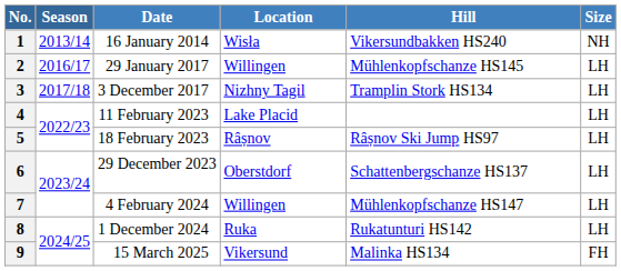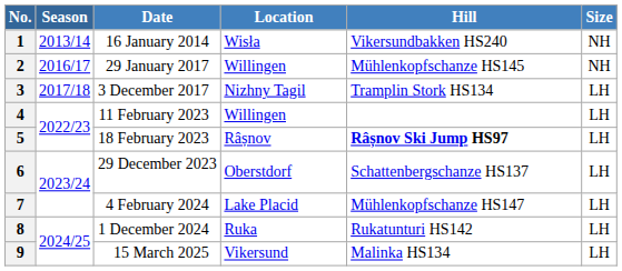 <table class="wikitable sortable" style="font-size:86%; line-height:15px; text-align:left; border:grey solid 1px; border-collapse:collapse; background:#ffffff;">
 <tr style="background:#efefef;">
 <th style="background-color:#369; color:white; width:10px;">No.</th>
 <th style="background-color:#369; color:white;  width:30px;">Season</th>
 <th style="background-color:#4180be; color:white; width:105px;">Date</th>
 <th style="background-color:#4180be; color:white; width:105px;">Location</th>
 <th style="background-color:#4180be; color:white; width:200px;">Hill</th>
 <th style="background-color:#4180be; color:white; width:25px;">Size</th>
 </tr>
 <tr>
 <th scope=row style="text-align:center;">1</th>
 <td align=center><a href='#'>2013/14</a></td>
 <td align=right>16 January 2014  </td>
 <td> <a href='#'>Wisła</a></td>
 <td><a href='#'>Vikersundbakken</a> HS240</td>
 <td align=center>NH</td>
 </tr>
 <tr>
 <th scope=row style="text-align:center;">2</th>
 <td align=center><a href='#'>2016/17</a></td>
 <td align=right>29 January 2017  </td>
 <td> <a href='#'>Willingen</a></td>
 <td><a href='#'>Mühlenkopfschanze</a> HS145</td>
-<td align=center>LH</td>
+<td align=center>NH</td>
 </tr>
 <tr>
 <th scope=row style="text-align:center;">3</th>
 <td align=center><a href='#'>2017/18</a></td>
 <td align=right>3 December 2017  </td>
 <td> <a href='#'>Nizhny Tagil</a></td>
 <td><a href='#'>Tramplin Stork</a> HS134</td>
 <td align=center>LH</td>
 </tr>
 <tr>
 <th scope=row style="text-align:center;">4</th>
 <td align=center rowspan=2><a href='#'>2022/23</a></td>
 <td align=right>11 February 2023  </td>
-<td> <a href='#'>Lake Placid</a></td>
+<td> <a href='#'>Willingen</a></td>
 <td></td>
 <td align=center>LH</td>
 </tr>
 <tr>
 <th scope=row style="text-align:center;">5</th>
 <td align=right>18 February 2023  </td>
 <td> <a href='#'>Râșnov</a></td>
-<td><a href='#'>Râșnov Ski Jump</a> HS97</td>
+<td><strong><a href='#'>Râșnov Ski Jump</a> HS97</strong></td>
 <td align=center>LH</td>
 </tr>
 <tr>
 <th scope=row style="text-align:center;">6</th>
 <td align=center rowspan=2><a href='#'>2023/24</a></td>
 <td align=right>29 December 2023  </td>
 <td> <a href='#'>Oberstdorf</a></td>
 <td><a href='#'>Schattenbergschanze</a> HS137</td>
 <td align=center>LH</td>
 </tr>
 <tr>
 <th scope=row style="text-align:center;">7</th>
 <td align=right>4 February 2024  </td>
-<td> <a href='#'>Willingen</a></td>
+<td> <a href='#'>Lake Placid</a></td>
 <td><a href='#'>Mühlenkopfschanze</a> HS147</td>
 <td align=center>LH</td>
 </tr>
 <tr>
 <th scope=row style="text-align:center;">8</th>
 <td align=center rowspan=2><a href='#'>2024/25</a></td>
 <td align=right>1 December 2024  </td>
 <td> <a href='#'>Ruka</a></td>
 <td><a href='#'>Rukatunturi</a> HS142</td>
 <td align=center>LH</td>
 </tr>
 <tr>
 <th scope=row style="text-align:center;">9</th>
 <td align=right>15 March 2025  </td>
 <td> <a href='#'>Vikersund</a></td>
 <td><a href='#'>Malinka</a> HS134</td>
-<td align=center>FH</td>
+<td align=center>LH</td>
 </tr>
 </table>
